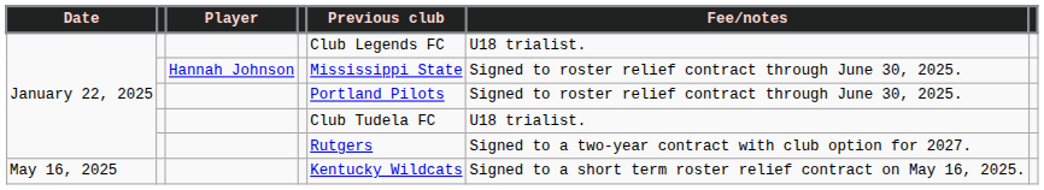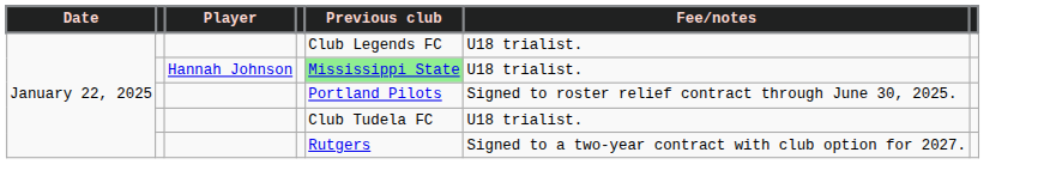 <table class="wikitable sortable" style="font-size:90%;">
 <tr>
 <th data-sort-type="date" scope="col" style="background:#202121; color:#F7D5CF; border:2px solid #898C8F;">Date</th>
 <th scope="col" style="background:#202121; color:#F7D5CF; border:2px solid #898C8F;"></th>
 <th scope="col" style="background:#202121; color:#F7D5CF; border:2px solid #898C8F;">Player</th>
 <th scope="col" style="background:#202121; color:#F7D5CF; border:2px solid #898C8F;"></th>
 <th scope="col" style="background:#202121; color:#F7D5CF; border:2px solid #898C8F;">Previous club</th>
 <th scope="col" style="background:#202121; color:#F7D5CF; border:2px solid #898C8F;">Fee/notes</th>
 <th scope="col" style="background:#202121; color:#F7D5CF; border:2px solid #898C8F;"></th>
 </tr>
 <tr>
 <td rowspan="5">January 22, 2025</td>
 <td></td>
 <td></td>
 <td></td>
 <td> Club Legends FC</td>
 <td>U18 trialist.</td>
 <td></td>
 </tr>
 <tr>
 <td></td>
 <td><a href='#'>Hannah Johnson</a></td>
 <td></td>
-<td> <a href='#'>Mississippi State</a></td>
-<td>Signed to roster relief contract through June 30, 2025.</td>
+<td style="background: lightgreen;"> <a href='#'>Mississippi State</a></td>
+<td>U18 trialist.</td>
 <td></td>
 </tr>
 <tr>
 <td></td>
 <td></td>
 <td></td>
 <td> <a href='#'>Portland Pilots</a></td>
 <td>Signed to roster relief contract through June 30, 2025.</td>
 <td></td>
 </tr>
 <tr>
 <td></td>
 <td></td>
 <td></td>
 <td> Club Tudela FC</td>
 <td>U18 trialist.</td>
 <td></td>
 </tr>
 <tr>
 <td></td>
 <td></td>
 <td></td>
 <td> <a href='#'>Rutgers</a></td>
 <td>Signed to a two-year contract with club option for 2027.</td>
 <td></td>
 </tr>
-<tr>
-<td>May 16, 2025</td>
-<td></td>
-<td></td>
-<td></td>
-<td> <a href='#'>Kentucky Wildcats</a></td>
-<td>Signed to a short term roster relief contract on May 16, 2025.</td>
-<td></td>
-</tr>
 </table>
